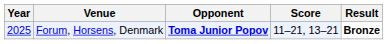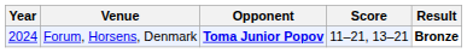 <table class="sortable wikitable" style="font-size: 90%">
 <tr>
 <th>Year</th>
 <th>Venue</th>
 <th>Opponent</th>
 <th>Score</th>
 <th>Result</th>
 </tr>
 <tr style="background:#ECF2FF">
-<td align="center"><a href='#'>2025</a></td>
+<td align="center"><a href='#'>2024</a></td>
 <td align="left"><a href='#'>Forum</a>, <a href='#'>Horsens</a>, Denmark</td>
 <td align="left"><strong> <a href='#'>Toma Junior Popov</a></strong></td>
 <td align="left">11–21, 13–21</td>
 <td style="text-align:left; background:white"> <strong>Bronze</strong></td>
 </tr>
 </table>
